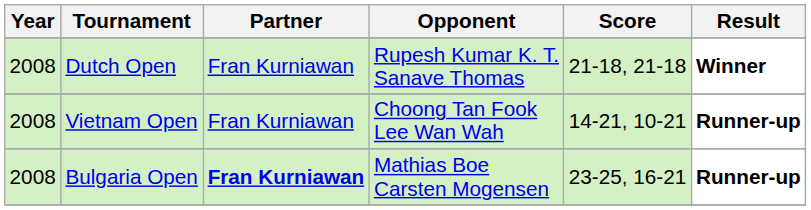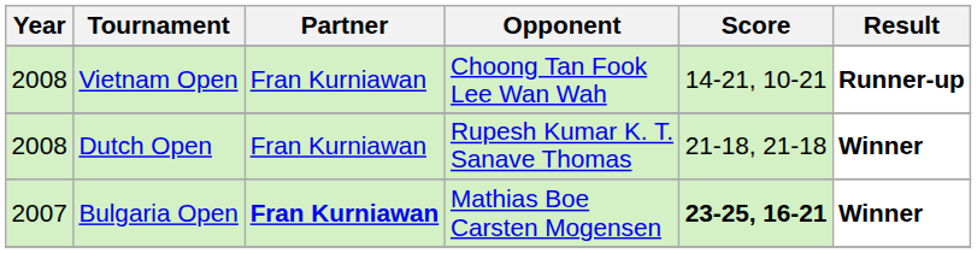 <table class="sortable wikitable" style="font-size: 90%;">
 <tr>
 <th>Year</th>
 <th>Tournament</th>
 <th>Partner</th>
 <th>Opponent</th>
 <th>Score</th>
 <th>Result</th>
-</tr>
-<tr>
-</tr>
-<tr style="background:#D4F1C5">
-<td align="center">2008</td>
-<td align="left"><a href='#'>Dutch Open</a></td>
-<td align="left"> <a href='#'>Fran Kurniawan</a></td>
-<td align="left"> <a href='#'>Rupesh Kumar K. T.</a><br> <a href='#'>Sanave Thomas</a></td>
-<td align="left">21-18, 21-18</td>
-<td style="text-align:left; background:white"> <strong>Winner</strong></td>
 </tr>
 <tr>
 </tr>
 <tr style="background:#D4F1C5">
 <td align="center">2008</td>
 <td align="left"><a href='#'>Vietnam Open</a></td>
 <td align="left"> <a href='#'>Fran Kurniawan</a></td>
 <td align="left"> <a href='#'>Choong Tan Fook</a><br> <a href='#'>Lee Wan Wah</a></td>
 <td align="left">14-21, 10-21</td>
 <td style="text-align:left; background:white"> <strong>Runner-up</strong></td>
 </tr>
 <tr>
 </tr>
 <tr style="background:#D4F1C5">
 <td align="center">2008</td>
+<td align="left"><a href='#'>Dutch Open</a></td>
+<td align="left"> <a href='#'>Fran Kurniawan</a></td>
+<td align="left"> <a href='#'>Rupesh Kumar K. T.</a><br> <a href='#'>Sanave Thomas</a></td>
+<td align="left">21-18, 21-18</td>
+<td style="text-align:left; background:white"> <strong>Winner</strong></td>
+</tr>
+<tr>
+</tr>
+<tr style="background:#D4F1C5">
+<td align="center">2007</td>
 <td align="left"><a href='#'>Bulgaria Open</a></td>
 <td align="left"><strong> <a href='#'>Fran Kurniawan</a></strong></td>
 <td align="left"> <a href='#'>Mathias Boe</a><br> <a href='#'>Carsten Mogensen</a></td>
-<td align="left">23-25, 16-21</td>
-<td style="text-align:left; background:white"> <strong>Runner-up</strong></td>
+<td align="left"><strong>23-25, 16-21</strong></td>
+<td style="text-align:left; background:white"> <strong>Winner</strong></td>
 </tr>
 <tr>
 </tr>
 </table>
